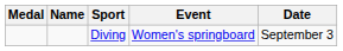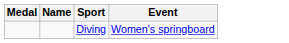 <table class="wikitable sortable">
 <tr>
 <th>Medal</th>
 <th>Name</th>
 <th>Sport</th>
 <th>Event</th>
-<th>Date</th>
 </tr>
 <tr>
 <td></td>
 <td></td>
 <td><a href='#'>Diving</a></td>
 <td><a href='#'>Women's springboard</a></td>
-<td>September 3</td>
 </tr>
 </table>
